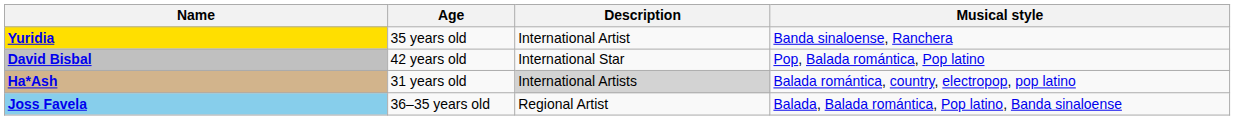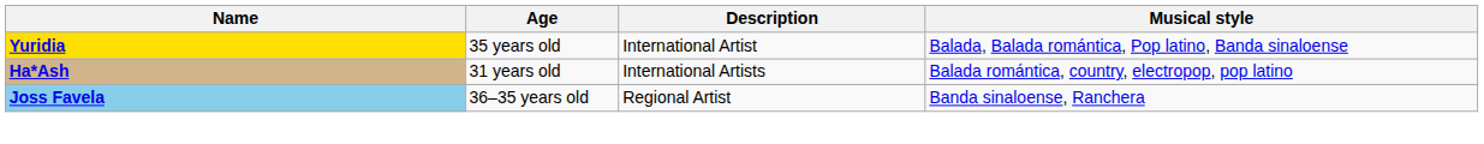 <table class="wikitable" style="font-size:90%; width:100%">
 <tr>
 <th width="15%">Name</th>
 <th width="05%">Age</th>
 <th width="10%">Description</th>
 <th width="18%">Musical style</th>
 </tr>
 <tr>
 <td style="background:#FFDF00"><strong><a href='#'>Yuridia</a></strong></td>
 <td>35 years old</td>
 <td>International Artist</td>
-<td><a href='#'>Banda sinaloense</a>, <a href='#'>Ranchera</a></td>
-</tr>
-<tr>
-<td style="background:silver"><strong><a href='#'>David Bisbal</a></strong></td>
-<td>42 years old</td>
-<td>International Star</td>
-<td><a href='#'>Pop</a>, <a href='#'>Balada romántica</a>, <a href='#'>Pop latino</a></td>
+<td><a href='#'>Balada</a>, <a href='#'>Balada romántica</a>, <a href='#'>Pop latino</a>, <a href='#'>Banda sinaloense</a></td>
 </tr>
 <tr>
 <td style="background:tan"><strong><a href='#'>Ha*Ash</a></strong></td>
 <td>31 years old</td>
-<td style="background: lightgrey;">International Artists</td>
+<td>International Artists</td>
 <td><a href='#'>Balada romántica</a>, <a href='#'>country</a>, <a href='#'>electropop</a>, <a href='#'>pop latino</a></td>
 </tr>
 <tr>
 <td style="background:skyblue"><strong><a href='#'>Joss Favela</a></strong></td>
 <td>36–35 years old</td>
 <td>Regional Artist</td>
-<td><a href='#'>Balada</a>, <a href='#'>Balada romántica</a>, <a href='#'>Pop latino</a>, <a href='#'>Banda sinaloense</a></td>
+<td><a href='#'>Banda sinaloense</a>, <a href='#'>Ranchera</a></td>
 </tr>
 </table>
